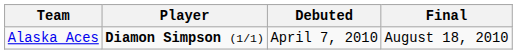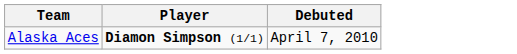 <table class=wikitable>
 <tr>
 <th>Team</th>
 <th>Player</th>
 <th>Debuted</th>
-<th>Final</th>
 </tr>
 <tr>
 <td><a href='#'>Alaska Aces</a></td>
 <td><strong>Diamon Simpson</strong> <small>(1/1)</small></td>
 <td>April 7, 2010</td>
-<td>August 18, 2010</td>
 </tr>
 </table>
